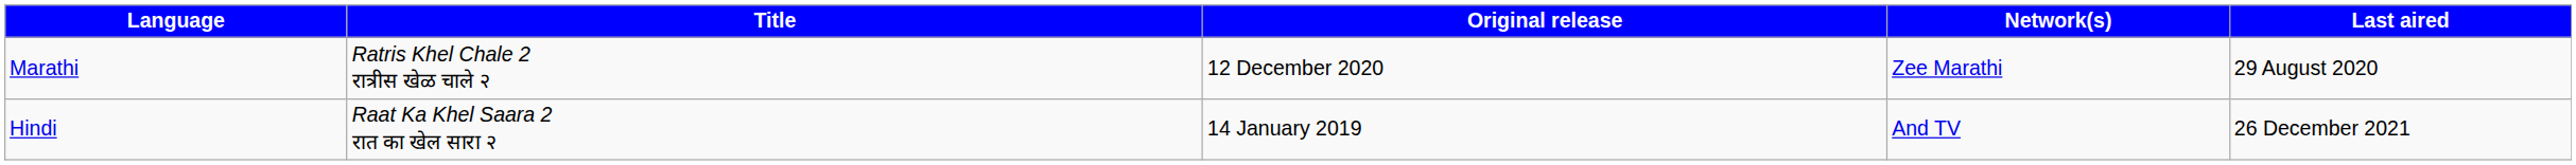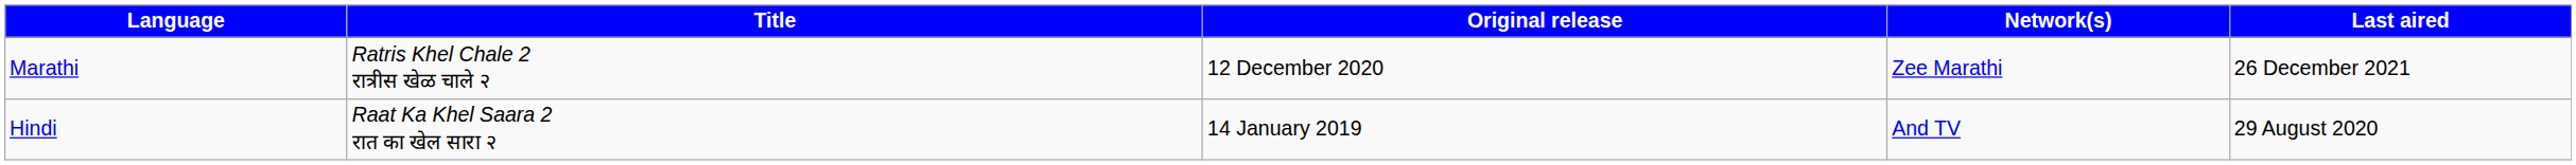 <table class="wikitable" style="width: 100%; margin-right: 0;">
 <tr style="color:white">
 <th style="background: Blue; width:10%;">Language</th>
 <th style="background: Blue; width:25%;">Title</th>
 <th style="background:Blue; width:20%;">Original release</th>
 <th style="background: Blue; width:10%;">Network(s)</th>
 <th style="background: Blue; width:10%;">Last aired</th>
 </tr>
 <tr>
 <td><a href='#'>Marathi</a></td>
 <td><em>Ratris Khel Chale 2</em> <br> रात्रीस खेळ चाले २</td>
 <td>12 December 2020</td>
 <td><a href='#'>Zee Marathi</a></td>
-<td>29 August 2020</td>
+<td>26 December 2021</td>
 </tr>
 <tr>
 <td><a href='#'>Hindi</a></td>
 <td><em>Raat Ka Khel Saara 2</em> <br> रात का खेल सारा २ </td>
 <td>14 January 2019</td>
 <td><a href='#'>And TV</a></td>
-<td>26 December 2021</td>
+<td>29 August 2020</td>
 </tr>
 </table>
